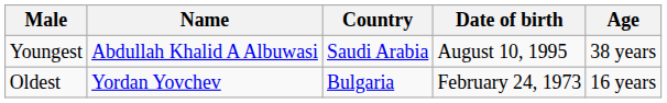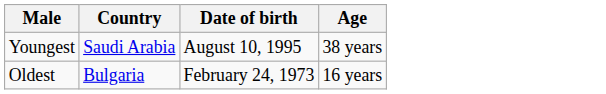 <table class="wikitable">
 <tr>
 <th>Male</th>
-<th>Name</th>
 <th>Country</th>
 <th>Date of birth</th>
 <th>Age</th>
 </tr>
 <tr>
 <td>Youngest</td>
-<td><a href='#'>Abdullah Khalid A Albuwasi</a></td>
 <td><a href='#'>Saudi Arabia</a> </td>
 <td>August 10, 1995</td>
 <td>38 years</td>
 </tr>
 <tr>
 <td>Oldest</td>
-<td><a href='#'>Yordan Yovchev</a></td>
 <td><a href='#'>Bulgaria</a> </td>
 <td>February 24, 1973</td>
 <td>16 years</td>
 </tr>
 </table>
